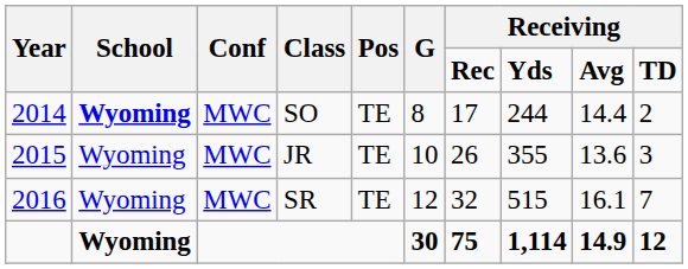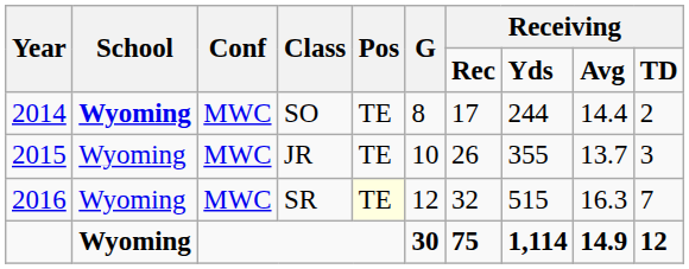 <table class="wikitable">
 <tr style="font-weight:bold; text-align:center;">
 <th rowspan="2">Year</th>
 <th rowspan="2">School</th>
 <th rowspan="2">Conf</th>
 <th rowspan="2">Class</th>
 <th rowspan="2">Pos</th>
 <th rowspan="2">G</th>
 <th colspan="4">Receiving</th>
 </tr>
 <tr style="font-weight:bold;">
 <td>Rec</td>
 <td>Yds</td>
 <td>Avg</td>
 <td>TD</td>
 </tr>
 <tr>
 <td><a href='#'>2014</a></td>
 <td><strong><a href='#'>Wyoming</a></strong></td>
 <td><a href='#'>MWC</a></td>
 <td>SO</td>
 <td>TE</td>
 <td>8</td>
 <td>17</td>
 <td>244</td>
 <td>14.4</td>
 <td>2</td>
 </tr>
 <tr>
 <td><a href='#'>2015</a></td>
 <td><a href='#'>Wyoming</a></td>
 <td><a href='#'>MWC</a></td>
 <td>JR</td>
 <td>TE</td>
 <td>10</td>
 <td>26</td>
 <td>355</td>
-<td>13.6</td>
+<td>13.7</td>
 <td>3</td>
 </tr>
 <tr>
 <td><a href='#'>2016</a></td>
 <td><a href='#'>Wyoming</a></td>
 <td><a href='#'>MWC</a></td>
 <td>SR</td>
-<td>TE</td>
+<td style="background: lightyellow;">TE</td>
 <td>12</td>
 <td>32</td>
 <td>515</td>
-<td>16.1</td>
+<td>16.3</td>
 <td>7</td>
 </tr>
 <tr style="font-weight:bold;">
 <td></td>
 <td>Wyoming</td>
 <td colspan="3"></td>
 <td>30</td>
 <td>75</td>
 <td>1,114</td>
 <td>14.9</td>
 <td>12</td>
 </tr>
 </table>
